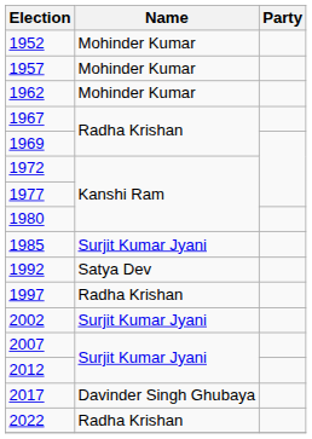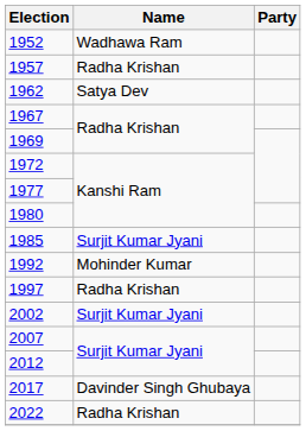 <table class="wikitable sortable">
 <tr>
 <th>Election</th>
 <th>Name</th>
 <th colspan="2">Party</th>
 </tr>
 <tr>
 <td><a href='#'>1952</a></td>
-<td>Mohinder Kumar</td>
+<td>Wadhawa Ram</td>
 <td></td>
 </tr>
 <tr>
 <td><a href='#'>1957</a></td>
-<td>Mohinder Kumar</td>
+<td>Radha Krishan</td>
 <td></td>
 </tr>
 <tr>
 <td><a href='#'>1962</a></td>
-<td>Mohinder Kumar</td>
+<td>Satya Dev</td>
 <td></td>
 </tr>
 <tr>
 <td><a href='#'>1967</a></td>
 <td rowspan="2">Radha Krishan</td>
 <td></td>
 </tr>
 <tr>
 <td><a href='#'>1969</a></td>
 </tr>
 <tr>
 <td><a href='#'>1972</a></td>
 <td rowspan="3">Kanshi Ram</td>
 </tr>
 <tr>
 <td><a href='#'>1977</a></td>
 </tr>
 <tr>
 <td><a href='#'>1980</a></td>
 <td></td>
 </tr>
 <tr>
 <td><a href='#'>1985</a></td>
 <td><a href='#'>Surjit Kumar Jyani</a></td>
 <td></td>
 </tr>
 <tr>
 <td><a href='#'>1992</a></td>
-<td>Satya Dev</td>
+<td>Mohinder Kumar</td>
 <td></td>
 </tr>
 <tr>
 <td><a href='#'>1997</a></td>
 <td>Radha Krishan</td>
 <td></td>
 </tr>
 <tr>
 <td><a href='#'>2002</a></td>
 <td><a href='#'>Surjit Kumar Jyani</a></td>
 <td></td>
 </tr>
 <tr>
 <td><a href='#'>2007</a></td>
 <td rowspan="2"><a href='#'>Surjit Kumar Jyani</a></td>
 <td></td>
 </tr>
 <tr>
 <td><a href='#'>2012</a></td>
 </tr>
 <tr>
 <td><a href='#'>2017</a></td>
 <td>Davinder Singh Ghubaya</td>
 <td></td>
 </tr>
 <tr>
 <td><a href='#'>2022</a></td>
 <td>Radha Krishan</td>
 <td></td>
 </tr>
 <tr>
 </tr>
 </table>
